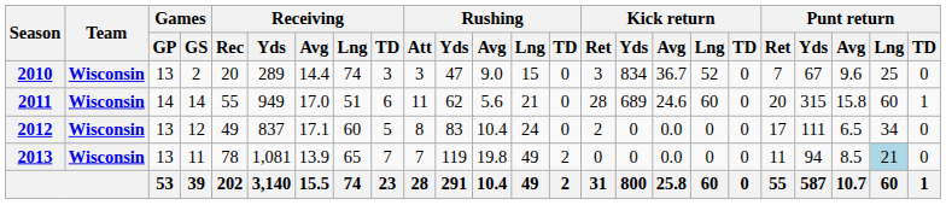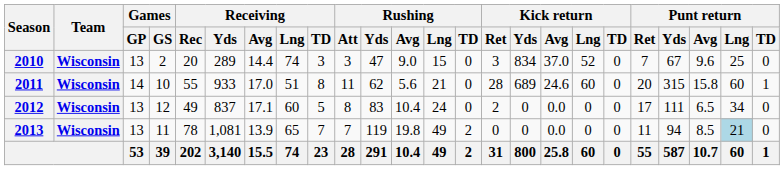 <table class="wikitable" style="text-align: center;">
 <tr>
 <th rowspan="2">Season</th>
 <th rowspan="2">Team</th>
 <th colspan="2">Games</th>
 <th colspan="5">Receiving</th>
 <th colspan="5">Rushing</th>
 <th colspan="5">Kick return</th>
 <th colspan="5">Punt return</th>
 </tr>
 <tr>
 <th>GP</th>
 <th>GS</th>
 <th>Rec</th>
 <th>Yds</th>
 <th>Avg</th>
 <th>Lng</th>
 <th>TD</th>
 <th>Att</th>
 <th>Yds</th>
 <th>Avg</th>
 <th>Lng</th>
 <th>TD</th>
 <th>Ret</th>
 <th>Yds</th>
 <th>Avg</th>
 <th>Lng</th>
 <th>TD</th>
 <th>Ret</th>
 <th>Yds</th>
 <th>Avg</th>
 <th>Lng</th>
 <th>TD</th>
 </tr>
 <tr>
 <th><a href='#'>2010</a></th>
 <th><a href='#'>Wisconsin</a></th>
 <td>13</td>
 <td>2</td>
 <td>20</td>
 <td>289</td>
 <td>14.4</td>
 <td>74</td>
 <td>3</td>
 <td>3</td>
 <td>47</td>
 <td>9.0</td>
 <td>15</td>
 <td>0</td>
 <td>3</td>
 <td>834</td>
-<td>36.7</td>
+<td>37.0</td>
 <td>52</td>
 <td>0</td>
 <td>7</td>
 <td>67</td>
 <td>9.6</td>
 <td>25</td>
 <td>0</td>
 </tr>
 <tr>
 <th><a href='#'>2011</a></th>
 <th><a href='#'>Wisconsin</a></th>
 <td>14</td>
-<td>14</td>
+<td>10</td>
 <td>55</td>
-<td>949</td>
+<td>933</td>
 <td>17.0</td>
 <td>51</td>
-<td>6</td>
+<td>8</td>
 <td>11</td>
 <td>62</td>
 <td>5.6</td>
 <td>21</td>
 <td>0</td>
 <td>28</td>
 <td>689</td>
 <td>24.6</td>
 <td>60</td>
 <td>0</td>
 <td>20</td>
 <td>315</td>
 <td>15.8</td>
 <td>60</td>
 <td>1</td>
 </tr>
 <tr>
 <th><a href='#'>2012</a></th>
 <th><a href='#'>Wisconsin</a></th>
 <td>13</td>
 <td>12</td>
 <td>49</td>
 <td>837</td>
 <td>17.1</td>
 <td>60</td>
 <td>5</td>
 <td>8</td>
 <td>83</td>
 <td>10.4</td>
 <td>24</td>
 <td>0</td>
 <td>2</td>
 <td>0</td>
 <td>0.0</td>
 <td>0</td>
 <td>0</td>
 <td>17</td>
 <td>111</td>
 <td>6.5</td>
 <td>34</td>
 <td>0</td>
 </tr>
 <tr>
 <th><a href='#'>2013</a></th>
 <th><a href='#'>Wisconsin</a></th>
 <td>13</td>
 <td>11</td>
 <td>78</td>
 <td>1,081</td>
 <td>13.9</td>
 <td>65</td>
 <td>7</td>
 <td>7</td>
 <td>119</td>
 <td>19.8</td>
 <td>49</td>
 <td>2</td>
 <td>0</td>
 <td>0</td>
 <td>0.0</td>
 <td>0</td>
 <td>0</td>
 <td>11</td>
 <td>94</td>
 <td>8.5</td>
 <td style="background: lightblue;">21</td>
 <td>0</td>
 </tr>
 <tr>
 <th colspan="2"></th>
 <th>53</th>
 <th>39</th>
 <th>202</th>
 <th>3,140</th>
 <th>15.5</th>
 <th>74</th>
 <th>23</th>
 <th>28</th>
 <th>291</th>
 <th>10.4</th>
 <th>49</th>
 <th>2</th>
 <th>31</th>
 <th>800</th>
 <th>25.8</th>
 <th>60</th>
 <th>0</th>
 <th>55</th>
 <th>587</th>
 <th>10.7</th>
 <th>60</th>
 <th>1</th>
 </tr>
 </table>
